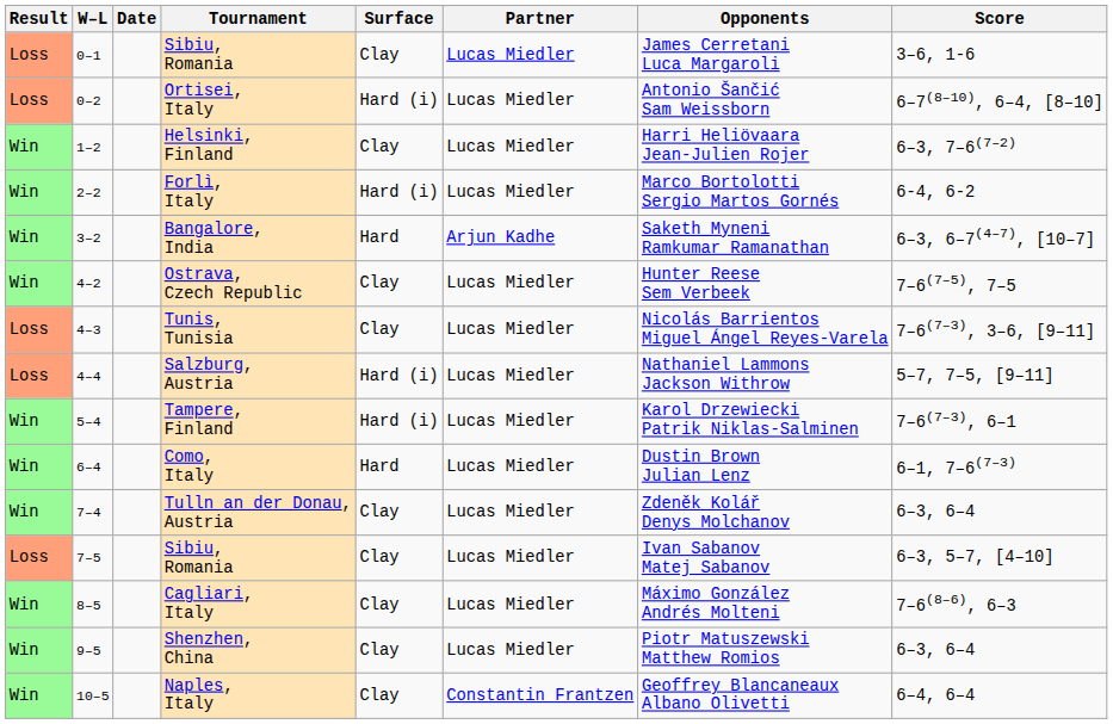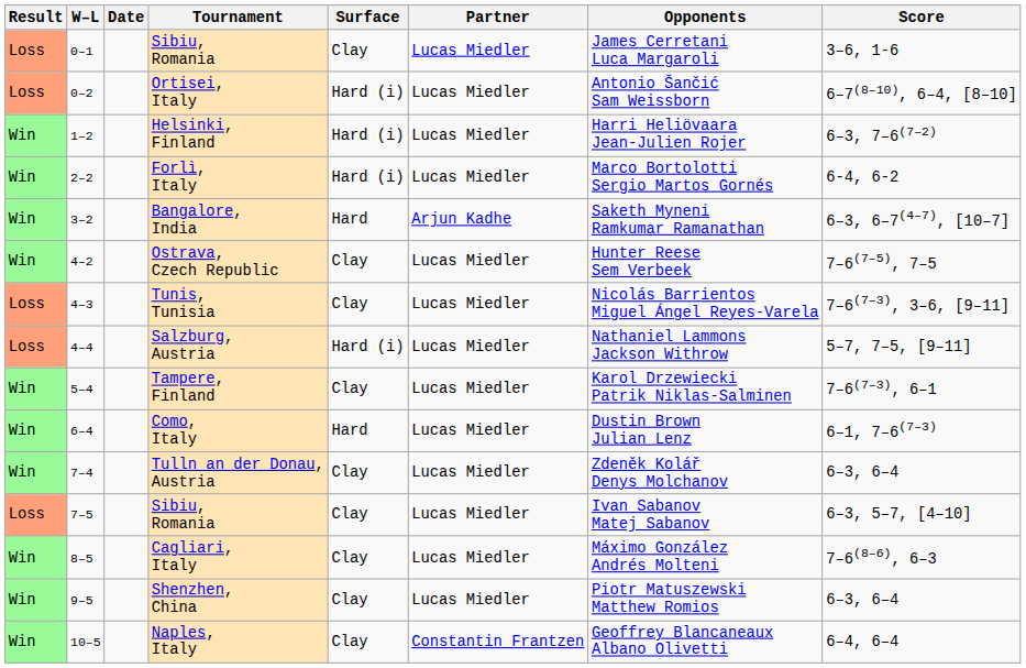 <table class="sortable wikitable nowrap">
 <tr>
 <th>Result</th>
 <th class=unsortable>W–L</th>
 <th>Date</th>
 <th>Tournament</th>
 <th>Surface</th>
 <th>Partner</th>
 <th>Opponents</th>
 <th class=unsortable>Score</th>
 </tr>
 <tr>
 <td bgcolor=#FFA07A>Loss</td>
 <td><small>0–1</small></td>
 <td><a href='#'></a></td>
 <td style="background:moccasin;"><a href='#'>Sibiu</a>, <br> Romania</td>
 <td>Clay</td>
 <td> <a href='#'>Lucas Miedler</a></td>
 <td> <a href='#'>James Cerretani</a><br> <a href='#'>Luca Margaroli</a></td>
 <td>3–6, 1-6</td>
 </tr>
 <tr>
 <td bgcolor=#FFA07A>Loss</td>
 <td><small>0–2</small></td>
 <td><a href='#'></a></td>
 <td style="background:moccasin;"><a href='#'>Ortisei</a>, <br> Italy</td>
 <td>Hard (i)</td>
 <td> Lucas Miedler</td>
 <td> <a href='#'>Antonio Šančić</a><br> <a href='#'>Sam Weissborn</a></td>
 <td>6–7<sup>(8–10)</sup>, 6–4, [8–10]</td>
 </tr>
 <tr>
 <td bgcolor=#98FB98>Win</td>
 <td><small>1–2</small></td>
 <td><a href='#'></a></td>
 <td style="background:moccasin;"><a href='#'>Helsinki</a>, <br> Finland</td>
-<td>Clay</td>
+<td>Hard (i)</td>
 <td> Lucas Miedler</td>
 <td> <a href='#'>Harri Heliövaara</a><br> <a href='#'>Jean-Julien Rojer</a></td>
 <td>6–3, 7–6<sup>(7–2)</sup></td>
 </tr>
 <tr>
 <td bgcolor=#98FB98>Win</td>
 <td><small>2–2</small></td>
 <td><a href='#'></a></td>
 <td style="background:moccasin;"><a href='#'>Forlì</a>, <br> Italy</td>
 <td>Hard (i)</td>
 <td> Lucas Miedler</td>
 <td> <a href='#'>Marco Bortolotti</a><br> <a href='#'>Sergio Martos Gornés</a></td>
 <td>6-4, 6-2</td>
 </tr>
 <tr>
 <td bgcolor=#98FB98>Win</td>
 <td><small>3–2</small></td>
 <td><a href='#'></a></td>
 <td style="background:moccasin;"><a href='#'>Bangalore</a>, <br> India</td>
 <td>Hard</td>
 <td> <a href='#'>Arjun Kadhe</a></td>
 <td> <a href='#'>Saketh Myneni</a><br> <a href='#'>Ramkumar Ramanathan</a></td>
 <td>6–3, 6–7<sup>(4–7)</sup>, [10–7]</td>
 </tr>
 <tr>
 <td bgcolor=#98FB98>Win</td>
 <td><small>4–2</small></td>
 <td><a href='#'></a></td>
 <td style="background:moccasin;"><a href='#'>Ostrava</a>, <br> Czech Republic</td>
 <td>Clay</td>
 <td> Lucas Miedler</td>
 <td> <a href='#'>Hunter Reese</a><br> <a href='#'>Sem Verbeek</a></td>
 <td>7–6<sup>(7–5)</sup>, 7–5</td>
 </tr>
 <tr>
 <td bgcolor=#FFA07A>Loss</td>
 <td><small>4–3</small></td>
 <td><a href='#'></a></td>
 <td style="background:moccasin;"><a href='#'>Tunis</a>, <br> Tunisia</td>
 <td>Clay</td>
 <td> Lucas Miedler</td>
 <td> <a href='#'>Nicolás Barrientos</a><br> <a href='#'>Miguel Ángel Reyes-Varela</a></td>
 <td>7–6<sup>(7–3)</sup>, 3–6, [9–11]</td>
 </tr>
 <tr>
 <td bgcolor=#FFA07A>Loss</td>
 <td><small>4–4</small></td>
 <td><a href='#'></a></td>
 <td style="background:moccasin;"><a href='#'>Salzburg</a>, <br> Austria</td>
 <td>Hard (i)</td>
 <td> Lucas Miedler</td>
 <td> <a href='#'>Nathaniel Lammons</a><br> <a href='#'>Jackson Withrow</a></td>
 <td>5–7, 7–5, [9–11]</td>
 </tr>
 <tr>
 <td bgcolor=#98FB98>Win</td>
 <td><small>5–4</small></td>
 <td><a href='#'></a></td>
 <td style="background:moccasin;"><a href='#'>Tampere</a>, <br> Finland</td>
-<td>Hard (i)</td>
+<td>Clay</td>
 <td> Lucas Miedler</td>
 <td> <a href='#'>Karol Drzewiecki</a><br> <a href='#'>Patrik Niklas-Salminen</a></td>
 <td>7–6<sup>(7–3)</sup>, 6–1</td>
 </tr>
 <tr>
 <td bgcolor=#98FB98>Win</td>
 <td><small>6–4</small></td>
 <td><a href='#'></a></td>
 <td style="background:moccasin;"><a href='#'>Como</a>, <br> Italy</td>
 <td>Hard</td>
 <td> Lucas Miedler</td>
 <td> <a href='#'>Dustin Brown</a><br> <a href='#'>Julian Lenz</a></td>
 <td>6–1, 7–6<sup>(7–3)</sup></td>
 </tr>
 <tr>
 <td bgcolor=#98FB98>Win</td>
 <td><small>7–4</small></td>
 <td><a href='#'></a></td>
 <td style="background:moccasin;"><a href='#'>Tulln an der Donau</a>, <br> Austria</td>
 <td>Clay</td>
 <td> Lucas Miedler</td>
 <td> <a href='#'>Zdeněk Kolář</a><br> <a href='#'>Denys Molchanov</a></td>
 <td>6–3, 6–4</td>
 </tr>
 <tr>
 <td bgcolor=#FFA07A>Loss</td>
 <td><small>7–5</small></td>
 <td><a href='#'></a></td>
 <td style="background:moccasin;"><a href='#'>Sibiu</a>, <br> Romania</td>
 <td>Clay</td>
 <td> Lucas Miedler</td>
 <td> <a href='#'>Ivan Sabanov</a><br> <a href='#'>Matej Sabanov</a></td>
 <td>6–3, 5–7, [4–10]</td>
 </tr>
 <tr>
 <td bgcolor=#98FB98>Win</td>
 <td><small>8–5</small></td>
 <td><a href='#'></a></td>
 <td style="background:moccasin;"><a href='#'>Cagliari</a>, <br> Italy</td>
 <td>Clay</td>
 <td> Lucas Miedler</td>
 <td> <a href='#'>Máximo González</a><br> <a href='#'>Andrés Molteni</a></td>
 <td>7–6<sup>(8–6)</sup>, 6–3</td>
 </tr>
 <tr>
 <td bgcolor=#98FB98>Win</td>
 <td><small>9–5</small></td>
 <td><a href='#'></a></td>
 <td style="background:moccasin;"><a href='#'>Shenzhen</a>, <br> China</td>
 <td>Clay</td>
 <td> Lucas Miedler</td>
 <td> <a href='#'>Piotr Matuszewski</a><br> <a href='#'>Matthew Romios</a></td>
 <td>6–3, 6–4</td>
 </tr>
 <tr>
 <td bgcolor=#98FB98>Win</td>
 <td><small>10–5</small></td>
 <td><a href='#'></a></td>
 <td bgcolor=moccasin><a href='#'>Naples</a>, <br> Italy</td>
 <td>Clay</td>
 <td> <a href='#'>Constantin Frantzen</a></td>
 <td> <a href='#'>Geoffrey Blancaneaux</a><br> <a href='#'>Albano Olivetti</a></td>
 <td>6–4, 6–4</td>
 </tr>
 </table>
